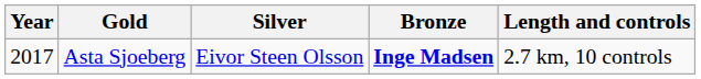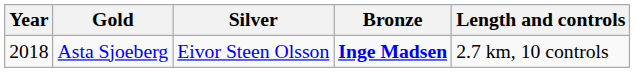 <table class="wikitable">
 <tr>
 <th>Year</th>
 <th>Gold</th>
 <th>Silver</th>
 <th>Bronze</th>
 <th>Length and controls</th>
 </tr>
 <tr>
-<td>2017</td>
+<td>2018</td>
 <td> <a href='#'>Asta Sjoeberg</a></td>
 <td> <a href='#'>Eivor Steen Olsson</a></td>
 <td><strong> <a href='#'>Inge Madsen</a></strong></td>
 <td>2.7 km, 10 controls</td>
 </tr>
 </table>
